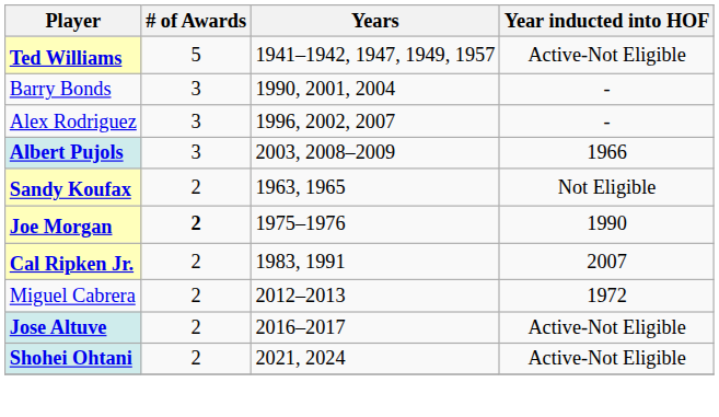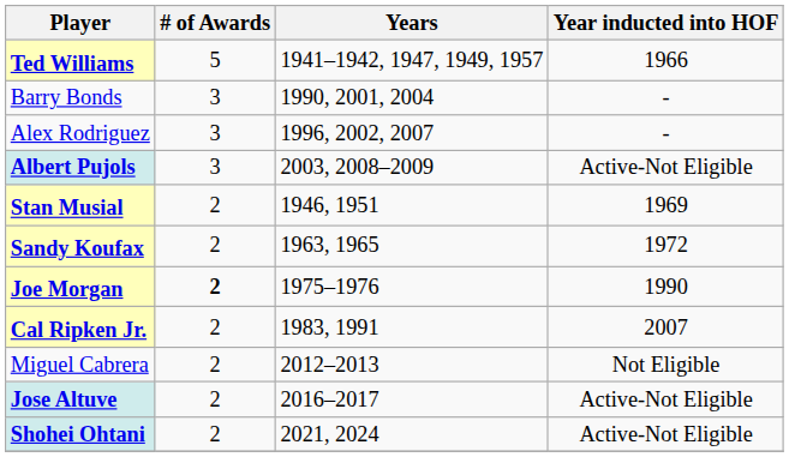 <table class="wikitable sortable">
 <tr>
 <th>Player</th>
 <th># of Awards</th>
 <th>Years</th>
 <th>Year inducted into HOF</th>
 </tr>
 <tr>
 <th scope="row" style="text-align:left; background-color: #ffffbb"><a href='#'>Ted Williams</a> <sup></sup></th>
 <td style="text-align:center;">5</td>
 <td>1941–1942, 1947, 1949, 1957</td>
-<td style="text-align:center;">Active-Not Eligible</td>
+<td style="text-align:center;">1966</td>
 </tr>
 <tr>
 <td><a href='#'>Barry Bonds</a></td>
 <td style="text-align:center;">3</td>
 <td>1990, 2001, 2004</td>
 <td style="text-align:center;">-</td>
 </tr>
 <tr>
 <td><a href='#'>Alex Rodriguez</a></td>
 <td style="text-align:center;">3</td>
 <td>1996, 2002, 2007</td>
 <td style="text-align:center;">-</td>
 </tr>
 <tr>
 <th scope="row" style="text-align:left; background:#cfecec;"><a href='#'>Albert Pujols</a></th>
 <td style="text-align:center;">3</td>
 <td>2003, 2008–2009</td>
-<td style="text-align:center;">1966</td>
+<td style="text-align:center;">Active-Not Eligible</td>
+</tr>
+<tr>
+<th scope="row" style="text-align:left; background-color: #ffffbb"><a href='#'>Stan Musial</a> <sup></sup></th>
+<td style="text-align:center;">2</td>
+<td>1946, 1951</td>
+<td style="text-align:center;">1969</td>
 </tr>
 <tr>
 <th scope="row" style="text-align:left; background-color: #ffffbb"><a href='#'>Sandy Koufax</a> <sup></sup></th>
 <td style="text-align:center;">2</td>
 <td>1963, 1965</td>
-<td style="text-align:center;">Not Eligible</td>
+<td style="text-align:center;">1972</td>
 </tr>
 <tr>
 <th scope="row" style="text-align:left; background-color: #ffffbb"><a href='#'>Joe Morgan</a> <sup></sup></th>
 <td style="text-align:center;"><strong>2</strong></td>
 <td>1975–1976</td>
 <td style="text-align:center;">1990</td>
 </tr>
 <tr>
 <th scope="row" style="text-align:left; background-color: #ffffbb"><a href='#'>Cal Ripken Jr.</a> <sup></sup></th>
 <td style="text-align:center;">2</td>
 <td>1983, 1991</td>
 <td style="text-align:center;">2007</td>
 </tr>
 <tr>
 <td><a href='#'>Miguel Cabrera</a></td>
 <td style="text-align:center;">2</td>
 <td>2012–2013</td>
-<td style="text-align:center;">1972</td>
+<td style="text-align:center;">Not Eligible</td>
 </tr>
 <tr>
 <th scope="row" style="text-align:left; background:#cfecec;"><a href='#'>Jose Altuve</a></th>
 <td style="text-align:center;">2</td>
 <td>2016–2017</td>
 <td style="text-align:center;">Active-Not Eligible</td>
 </tr>
 <tr>
 <th scope="row" style="text-align:left; background:#cfecec;"><a href='#'>Shohei Ohtani</a></th>
 <td style="text-align:center;">2</td>
 <td>2021, 2024</td>
 <td style="text-align:center;">Active-Not Eligible</td>
 </tr>
 <tr>
 </tr>
 </table>
